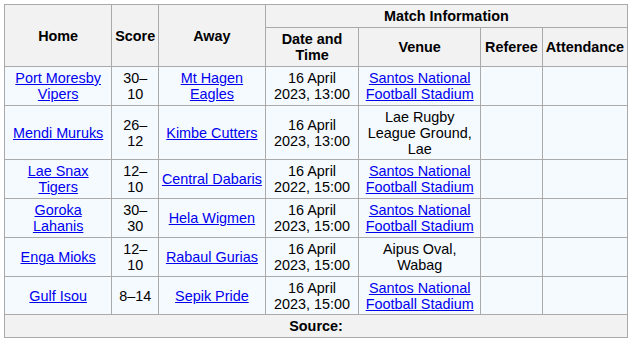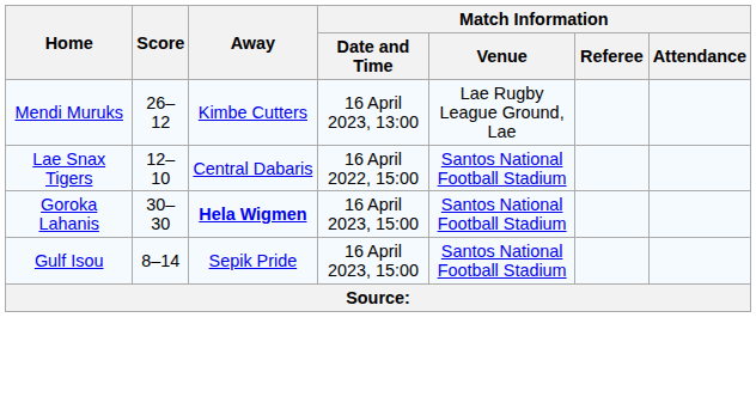 <table class="wikitable" width="100%" style="border-collapse:collapse; font-size:90%; text-align:center;">
 <tr>
 <th rowspan="2" width="19%">Home</th>
 <th rowspan="2" width="6%">Score</th>
 <th rowspan="2" width="19%">Away</th>
 <th colspan="4">Match Information</th>
 </tr>
 <tr bgcolor="#CCCCCC">
 <th width="17%">Date and Time</th>
 <th width="22%">Venue</th>
 <th width="10%">Referee</th>
 <th width="7%">Attendance</th>
-</tr>
-<tr bgcolor="#F5FAFF">
-<td> <a href='#'>Port Moresby Vipers</a></td>
-<td>30–10</td>
-<td><a href='#'>Mt Hagen Eagles</a></td>
-<td>16 April 2023, 13:00</td>
-<td><a href='#'>Santos National Football Stadium</a></td>
-<td></td>
-<td></td>
 </tr>
 <tr bgcolor="#F5FAFF">
 <td><a href='#'>Mendi Muruks</a></td>
 <td>26–12</td>
 <td> <a href='#'>Kimbe Cutters</a></td>
 <td>16 April 2023, 13:00</td>
 <td>Lae Rugby League Ground, Lae</td>
 <td></td>
 <td></td>
 </tr>
 <tr bgcolor="#F5FAFF">
 <td> <a href='#'>Lae Snax Tigers</a></td>
 <td>12–10</td>
 <td><a href='#'>Central Dabaris</a></td>
 <td>16 April 2022, 15:00</td>
 <td><a href='#'>Santos National Football Stadium</a></td>
 <td></td>
 <td></td>
 </tr>
 <tr bgcolor="#F5FAFF">
 <td><a href='#'>Goroka Lahanis</a></td>
 <td>30–30</td>
-<td><a href='#'>Hela Wigmen</a></td>
+<td><strong><a href='#'>Hela Wigmen</a></strong></td>
 <td>16 April 2023, 15:00</td>
 <td><a href='#'>Santos National Football Stadium</a></td>
-<td></td>
-<td></td>
-</tr>
-<tr bgcolor="#F5FAFF">
-<td><a href='#'>Enga Mioks</a></td>
-<td>12–10</td>
-<td><a href='#'>Rabaul Gurias</a></td>
-<td>16 April 2023, 15:00</td>
-<td>Aipus Oval, Wabag</td>
 <td></td>
 <td></td>
 </tr>
 <tr bgcolor="#F5FAFF">
 <td><a href='#'>Gulf Isou</a></td>
 <td>8–14</td>
 <td><a href='#'>Sepik Pride</a></td>
 <td>16 April 2023, 15:00</td>
 <td><a href='#'>Santos National Football Stadium</a></td>
 <td></td>
 <td></td>
 </tr>
 <tr bgcolor="#C1D8FF">
 <th colspan="7">Source:</th>
 </tr>
 </table>
